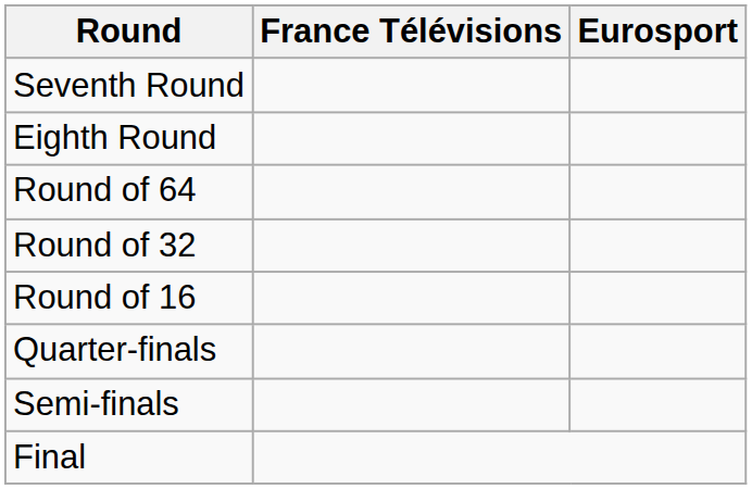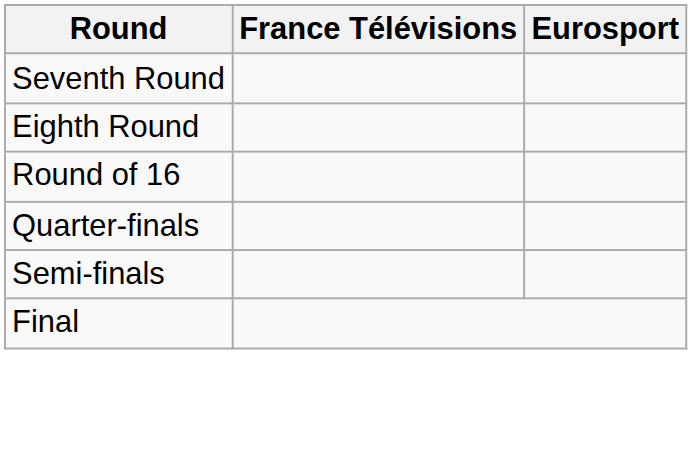 <table class="wikitable">
 <tr>
 <th>Round</th>
 <th>France Télévisions</th>
 <th>Eurosport</th>
 </tr>
 <tr>
 <td>Seventh Round</td>
 <td></td>
 <td></td>
 </tr>
 <tr>
 <td>Eighth Round</td>
-<td></td>
-<td></td>
-</tr>
-<tr>
-<td>Round of 64</td>
-<td></td>
-<td></td>
-</tr>
-<tr>
-<td>Round of 32</td>
 <td></td>
 <td></td>
 </tr>
 <tr>
 <td>Round of 16</td>
 <td></td>
 <td></td>
 </tr>
 <tr>
 <td>Quarter-finals</td>
 <td></td>
 <td></td>
 </tr>
 <tr>
 <td>Semi-finals</td>
 <td></td>
 <td></td>
 </tr>
 <tr>
 <td>Final</td>
 <td colspan=2 align=center></td>
 </tr>
 </table>
